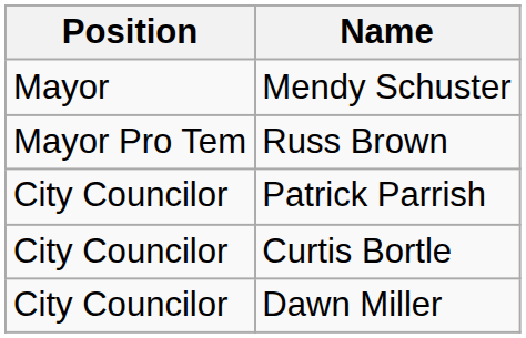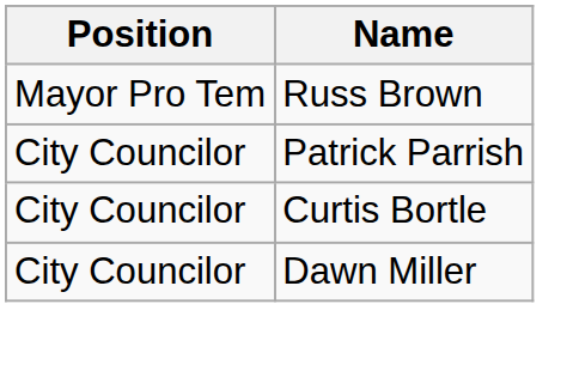 <table class="wikitable">
 <tr>
 <th>Position</th>
 <th>Name</th>
-</tr>
-<tr>
-<td>Mayor</td>
-<td>Mendy Schuster</td>
 </tr>
 <tr>
 <td>Mayor Pro Tem</td>
 <td>Russ Brown</td>
 </tr>
 <tr>
 <td>City Councilor</td>
 <td>Patrick Parrish</td>
 </tr>
 <tr>
 <td>City Councilor</td>
 <td>Curtis Bortle</td>
 </tr>
 <tr>
 <td>City Councilor</td>
 <td>Dawn Miller</td>
 </tr>
 </table>
